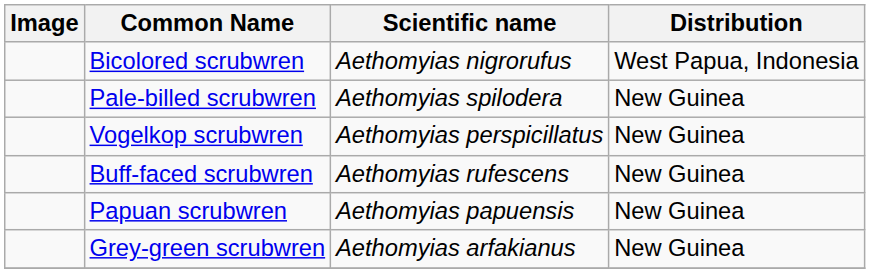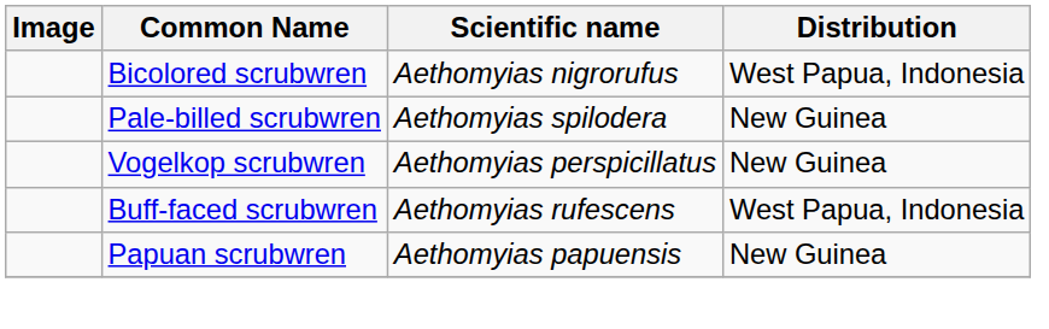 <table class="wikitable">
 <tr>
 <th>Image</th>
 <th>Common Name</th>
 <th>Scientific name</th>
 <th>Distribution</th>
 </tr>
 <tr>
 <td></td>
 <td><a href='#'>Bicolored scrubwren</a></td>
 <td><em>Aethomyias nigrorufus</em></td>
 <td>West Papua, Indonesia</td>
 </tr>
 <tr>
 <td></td>
 <td><a href='#'>Pale-billed scrubwren</a></td>
 <td><em>Aethomyias spilodera</em></td>
 <td>New Guinea</td>
 </tr>
 <tr>
 <td></td>
 <td><a href='#'>Vogelkop scrubwren</a></td>
 <td><em>Aethomyias perspicillatus</em></td>
 <td>New Guinea</td>
 </tr>
 <tr>
 <td></td>
 <td><a href='#'>Buff-faced scrubwren</a></td>
 <td><em>Aethomyias rufescens</em></td>
-<td>New Guinea</td>
+<td>West Papua, Indonesia</td>
 </tr>
 <tr>
 <td></td>
 <td><a href='#'>Papuan scrubwren</a></td>
 <td><em>Aethomyias  papuensis</em></td>
 <td>New Guinea</td>
 </tr>
 <tr>
-<td></td>
-<td><a href='#'>Grey-green scrubwren</a></td>
-<td><em>Aethomyias arfakianus</em></td>
-<td>New Guinea</td>
-</tr>
-<tr>
 </tr>
 </table>
